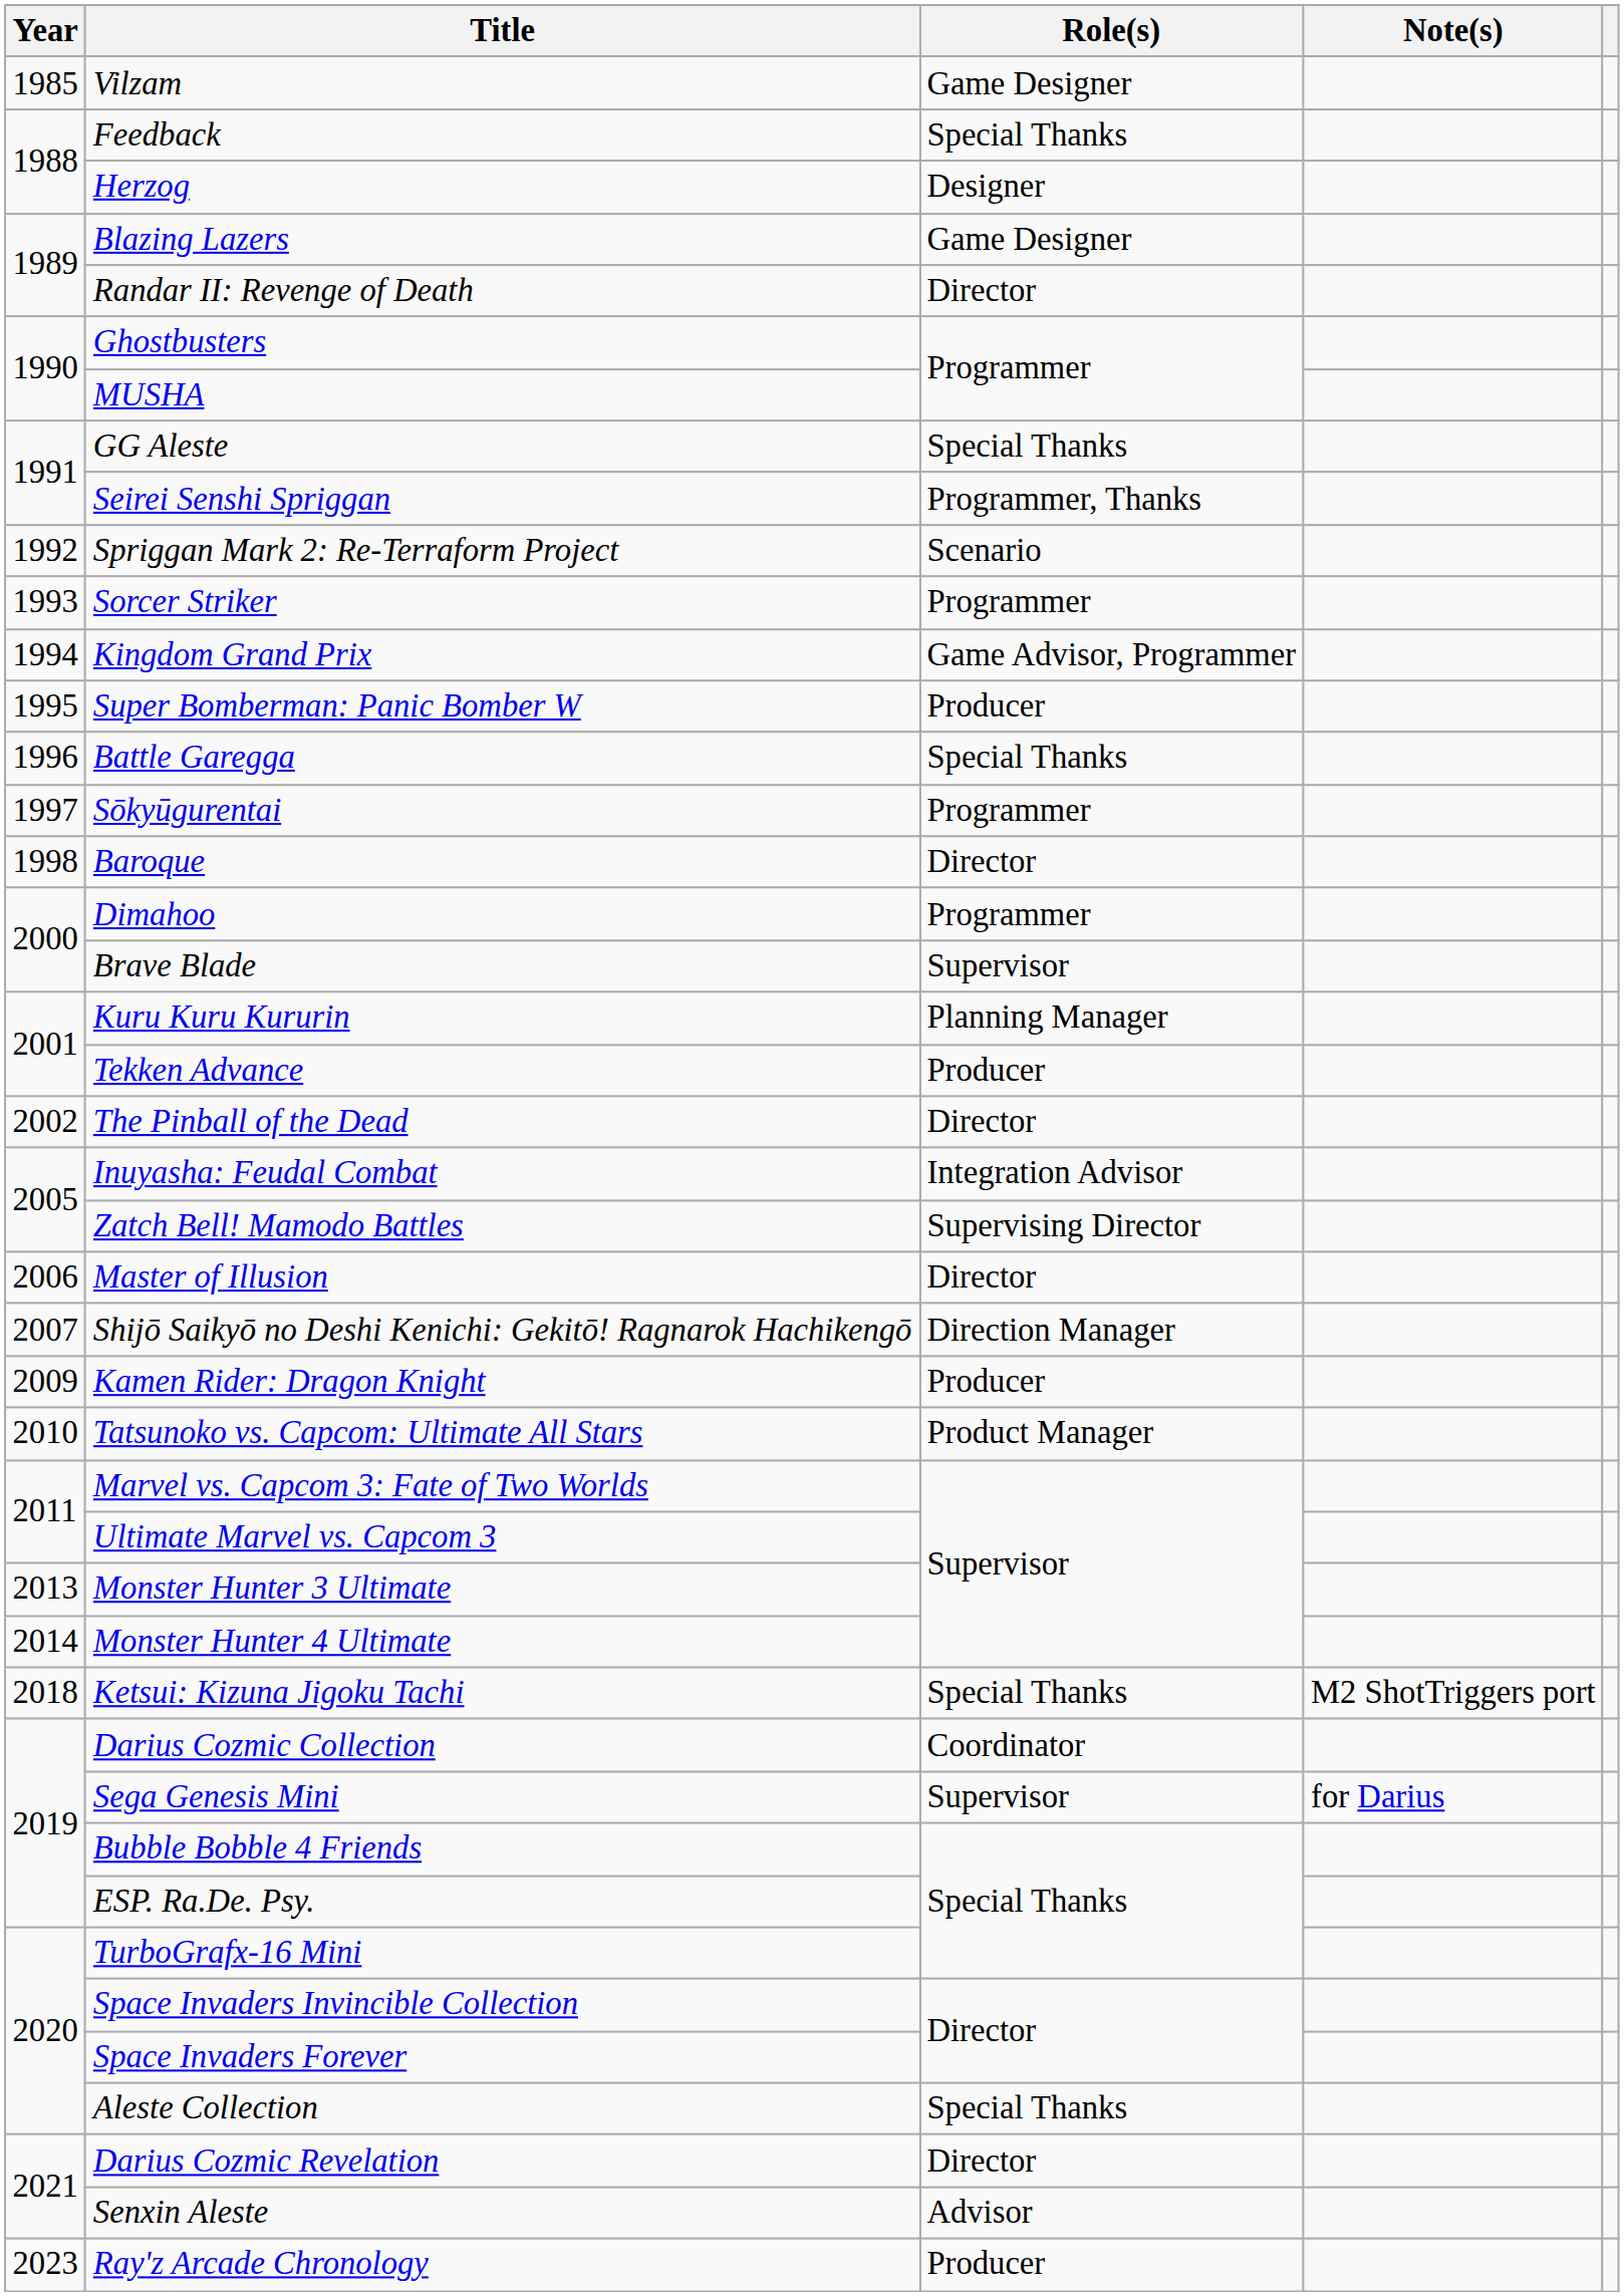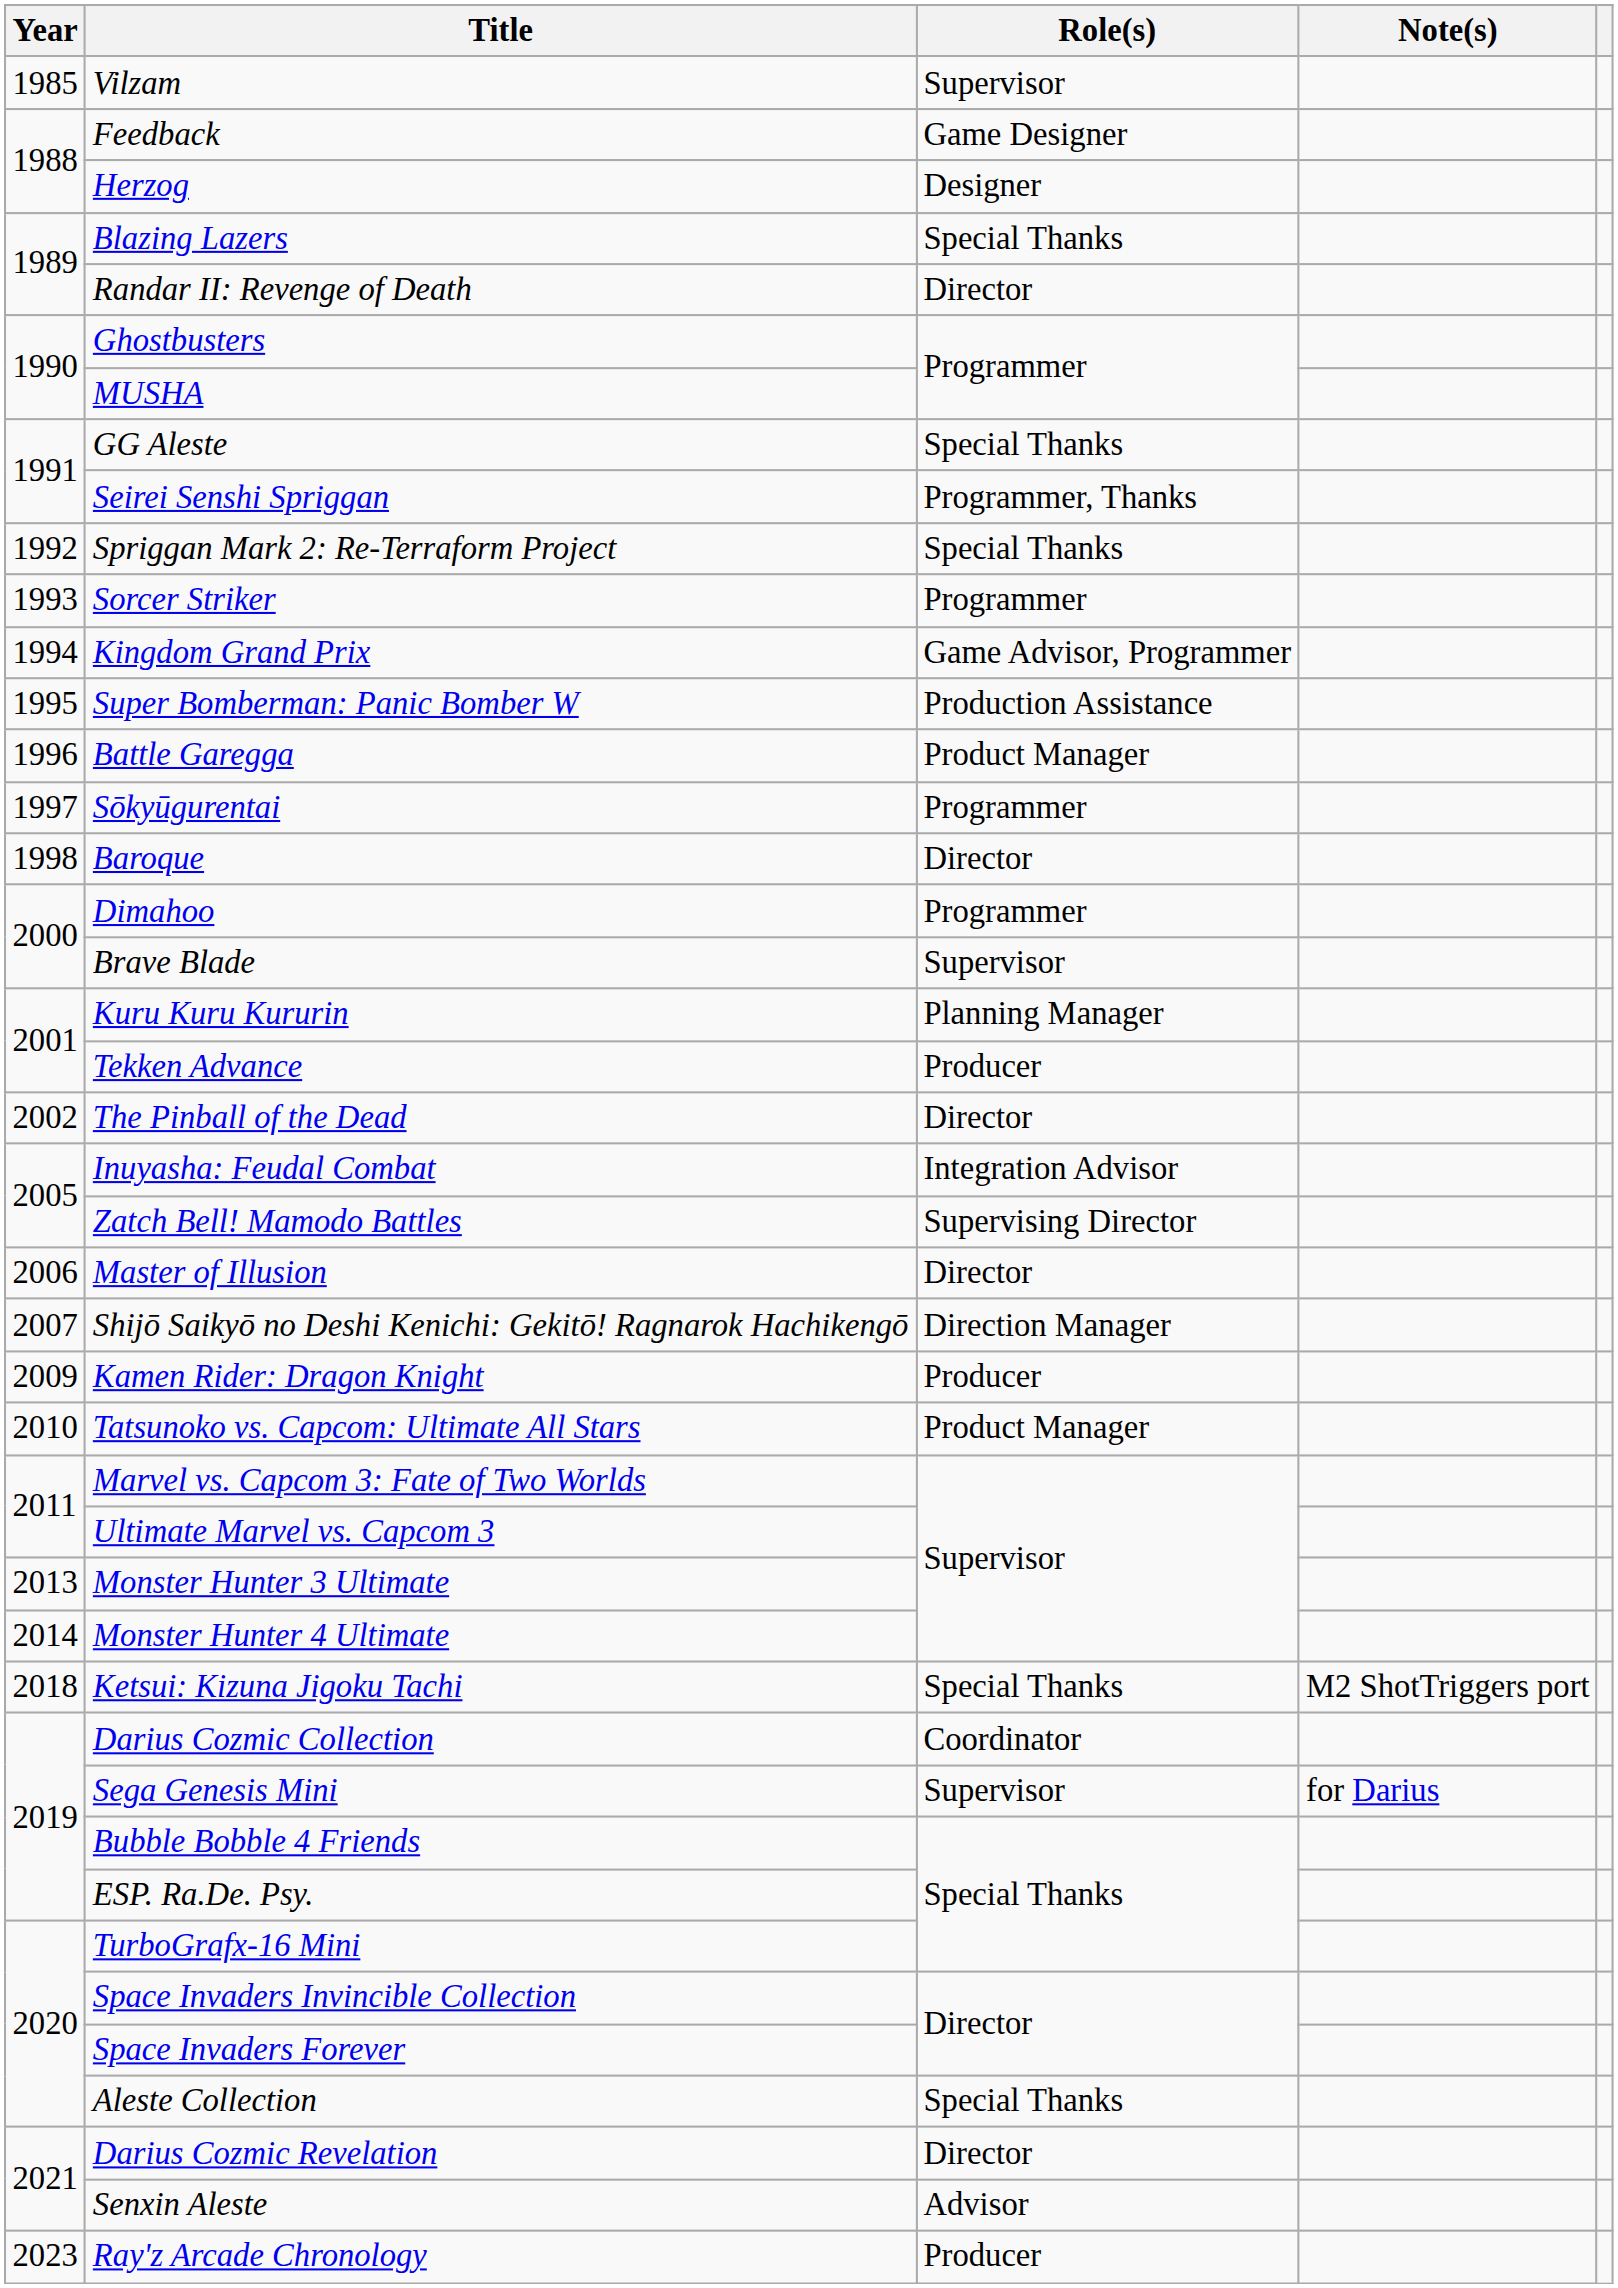 <table class="wikitable">
 <tr>
 <th scope="col">Year</th>
 <th scope="col">Title</th>
 <th scope="col">Role(s)</th>
 <th scope="col">Note(s)</th>
 <th scope="col"></th>
 </tr>
 <tr>
 <td>1985</td>
 <td><em>Vilzam</em></td>
-<td>Game Designer</td>
+<td>Supervisor</td>
 <td></td>
 <td></td>
 </tr>
 <tr>
 <td rowspan="2">1988</td>
 <td><em>Feedback</em></td>
-<td>Special Thanks</td>
+<td>Game Designer</td>
 <td></td>
 <td></td>
 </tr>
 <tr>
 <td><em><a href='#'>Herzog</a></em></td>
 <td>Designer</td>
 <td></td>
 <td></td>
 </tr>
 <tr>
 <td rowspan="2">1989</td>
 <td><em><a href='#'>Blazing Lazers</a></em></td>
-<td>Game Designer</td>
+<td>Special Thanks</td>
 <td></td>
 <td></td>
 </tr>
 <tr>
 <td><em>Randar II: Revenge of Death</em></td>
 <td>Director</td>
 <td></td>
 <td></td>
 </tr>
 <tr>
 <td rowspan="2">1990</td>
 <td><em><a href='#'>Ghostbusters</a></em></td>
 <td rowspan="2">Programmer</td>
 <td></td>
 <td></td>
 </tr>
 <tr>
 <td><em><a href='#'>MUSHA</a></em></td>
 <td></td>
 <td></td>
 </tr>
 <tr>
 <td rowspan="2">1991</td>
 <td><em>GG Aleste</em></td>
 <td>Special Thanks</td>
 <td></td>
 <td></td>
 </tr>
 <tr>
 <td><em><a href='#'>Seirei Senshi Spriggan</a></em></td>
 <td>Programmer, Thanks</td>
 <td></td>
 <td></td>
 </tr>
 <tr>
 <td>1992</td>
 <td><em>Spriggan Mark 2: Re-Terraform Project</em></td>
-<td>Scenario</td>
+<td>Special Thanks</td>
 <td></td>
 <td></td>
 </tr>
 <tr>
 <td>1993</td>
 <td><em><a href='#'>Sorcer Striker</a></em></td>
 <td>Programmer</td>
 <td></td>
 <td></td>
 </tr>
 <tr>
 <td>1994</td>
 <td><em><a href='#'>Kingdom Grand Prix</a></em></td>
 <td>Game Advisor, Programmer</td>
 <td></td>
 <td></td>
 </tr>
 <tr>
 <td>1995</td>
 <td><em><a href='#'>Super Bomberman: Panic Bomber W</a></em></td>
-<td>Producer</td>
+<td>Production Assistance</td>
 <td></td>
 <td></td>
 </tr>
 <tr>
 <td>1996</td>
 <td><em><a href='#'>Battle Garegga</a></em></td>
-<td>Special Thanks</td>
+<td>Product Manager</td>
 <td></td>
 <td></td>
 </tr>
 <tr>
 <td>1997</td>
 <td><em><a href='#'>Sōkyūgurentai</a></em></td>
 <td>Programmer</td>
 <td></td>
 <td></td>
 </tr>
 <tr>
 <td>1998</td>
 <td><em><a href='#'>Baroque</a></em></td>
 <td>Director</td>
 <td></td>
 <td></td>
 </tr>
 <tr>
 <td rowspan="2">2000</td>
 <td><em><a href='#'>Dimahoo</a></em></td>
 <td>Programmer</td>
 <td></td>
 <td></td>
 </tr>
 <tr>
 <td><em>Brave Blade</em></td>
 <td>Supervisor</td>
 <td></td>
 <td></td>
 </tr>
 <tr>
 <td rowspan="2">2001</td>
 <td><em><a href='#'>Kuru Kuru Kururin</a></em></td>
 <td>Planning Manager</td>
 <td></td>
 <td></td>
 </tr>
 <tr>
 <td><em><a href='#'>Tekken Advance</a></em></td>
 <td>Producer</td>
 <td></td>
 <td></td>
 </tr>
 <tr>
 <td>2002</td>
 <td><em><a href='#'>The Pinball of the Dead</a></em></td>
 <td>Director</td>
 <td></td>
 <td></td>
 </tr>
 <tr>
 <td rowspan="2">2005</td>
 <td><em><a href='#'>Inuyasha: Feudal Combat</a></em></td>
 <td>Integration Advisor</td>
 <td></td>
 <td></td>
 </tr>
 <tr>
 <td><em><a href='#'>Zatch Bell! Mamodo Battles</a></em></td>
 <td>Supervising Director</td>
 <td></td>
 <td></td>
 </tr>
 <tr>
 <td>2006</td>
 <td><em><a href='#'>Master of Illusion</a></em></td>
 <td>Director</td>
 <td></td>
 <td></td>
 </tr>
 <tr>
 <td>2007</td>
 <td><em>Shijō Saikyō no Deshi Kenichi: Gekitō! Ragnarok Hachikengō</em></td>
 <td>Direction Manager</td>
 <td></td>
 <td></td>
 </tr>
 <tr>
 <td>2009</td>
 <td><em><a href='#'>Kamen Rider: Dragon Knight</a></em></td>
 <td>Producer</td>
 <td></td>
 <td></td>
 </tr>
 <tr>
 <td>2010</td>
 <td><em><a href='#'>Tatsunoko vs. Capcom: Ultimate All Stars</a></em></td>
 <td>Product Manager</td>
 <td></td>
 <td></td>
 </tr>
 <tr>
 <td rowspan="2">2011</td>
 <td><em><a href='#'>Marvel vs. Capcom 3: Fate of Two Worlds</a></em></td>
 <td rowspan="4">Supervisor</td>
 <td></td>
 <td></td>
 </tr>
 <tr>
 <td><em><a href='#'>Ultimate Marvel vs. Capcom 3</a></em></td>
 <td></td>
 <td></td>
 </tr>
 <tr>
 <td>2013</td>
 <td><em><a href='#'>Monster Hunter 3 Ultimate</a></em></td>
 <td></td>
 <td></td>
 </tr>
 <tr>
 <td>2014</td>
 <td><em><a href='#'>Monster Hunter 4 Ultimate</a></em></td>
 <td></td>
 <td></td>
 </tr>
 <tr>
 <td>2018</td>
 <td><em><a href='#'>Ketsui: Kizuna Jigoku Tachi</a></em></td>
 <td>Special Thanks</td>
 <td>M2 ShotTriggers port</td>
 <td></td>
 </tr>
 <tr>
 <td rowspan="4">2019</td>
 <td><em><a href='#'>Darius Cozmic Collection</a></em></td>
 <td>Coordinator</td>
 <td></td>
 </tr>
 <tr>
 <td><em><a href='#'>Sega Genesis Mini</a></em></td>
 <td>Supervisor</td>
 <td>for <a href='#'>Darius</a></td>
 <td></td>
 </tr>
 <tr>
 <td><em><a href='#'>Bubble Bobble 4 Friends</a></em></td>
 <td rowspan="3">Special Thanks</td>
 <td></td>
 <td></td>
 </tr>
 <tr>
 <td><em>ESP. Ra.De. Psy.</em></td>
 <td></td>
 <td></td>
 </tr>
 <tr>
 <td rowspan="4">2020</td>
 <td><em><a href='#'>TurboGrafx-16 Mini</a></em></td>
 <td></td>
 <td></td>
 </tr>
 <tr>
 <td><em><a href='#'>Space Invaders Invincible Collection</a></em></td>
 <td rowspan="2">Director</td>
 <td></td>
 <td></td>
 </tr>
 <tr>
 <td><em><a href='#'>Space Invaders Forever</a></em></td>
 <td></td>
 <td></td>
 </tr>
 <tr>
 <td><em>Aleste Collection</em></td>
 <td>Special Thanks</td>
 <td></td>
 <td></td>
 </tr>
 <tr>
 <td rowspan="2">2021</td>
 <td><em><a href='#'>Darius Cozmic Revelation</a></em></td>
 <td>Director</td>
 <td></td>
 <td></td>
 </tr>
 <tr>
 <td><em>Senxin Aleste</em></td>
 <td>Advisor</td>
 <td></td>
 <td></td>
 </tr>
 <tr>
 <td>2023</td>
 <td><em><a href='#'>Ray'z Arcade Chronology</a></em></td>
 <td>Producer</td>
 <td></td>
 </tr>
 <tr>
 </tr>
 </table>
